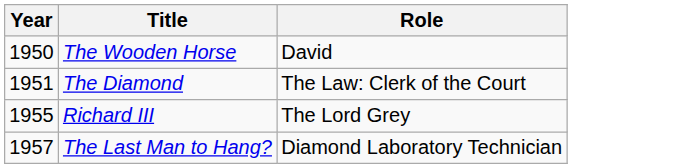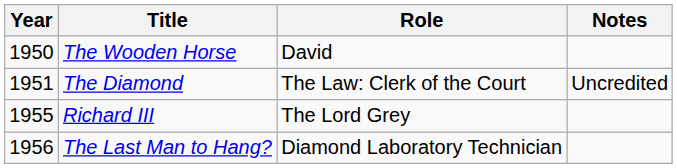 <table class="wikitable">
 <tr>
 <th>Year</th>
 <th>Title</th>
 <th>Role</th>
+<th>Notes</th>
 </tr>
 <tr>
 <td>1950</td>
 <td><em><a href='#'>The Wooden Horse</a></em></td>
 <td>David</td>
+<td></td>
 </tr>
 <tr>
 <td>1951</td>
 <td><em><a href='#'>The Diamond</a></em></td>
 <td>The Law: Clerk of the Court</td>
+<td>Uncredited</td>
 </tr>
 <tr>
 <td>1955</td>
 <td><em><a href='#'>Richard III</a></em></td>
 <td>The Lord Grey</td>
+<td></td>
 </tr>
 <tr>
-<td>1957</td>
+<td>1956</td>
 <td><em><a href='#'>The Last Man to Hang?</a></em></td>
 <td>Diamond Laboratory Technician</td>
+<td></td>
 </tr>
 </table>
